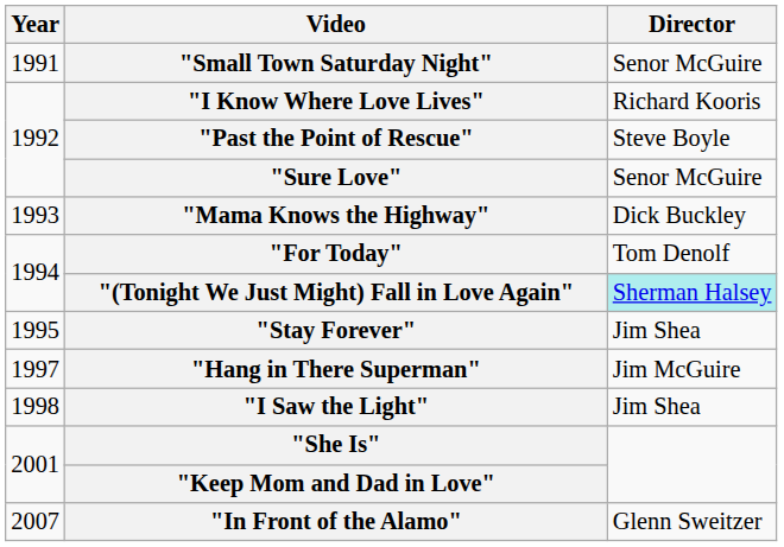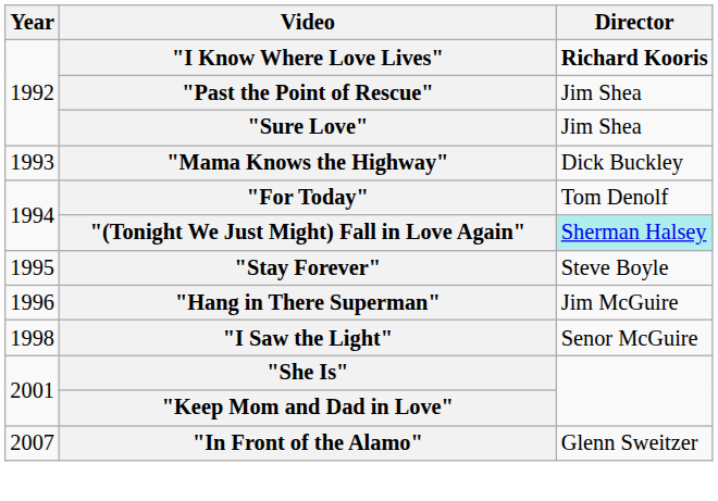 <table class="wikitable plainrowheaders">
 <tr>
 <th>Year</th>
 <th style="width:22em;">Video</th>
 <th>Director</th>
 </tr>
 <tr>
-<td>1991</td>
-<th scope="row">"Small Town Saturday Night"</th>
-<td>Senor McGuire</td>
-</tr>
-<tr>
 <td rowspan="3">1992</td>
 <th scope="row">"I Know Where Love Lives"</th>
-<td>Richard Kooris</td>
+<td><strong>Richard Kooris</strong></td>
 </tr>
 <tr>
 <th scope="row">"Past the Point of Rescue"</th>
-<td>Steve Boyle</td>
+<td>Jim Shea</td>
 </tr>
 <tr>
 <th scope="row">"Sure Love"</th>
-<td>Senor McGuire</td>
+<td>Jim Shea</td>
 </tr>
 <tr>
 <td>1993</td>
 <th scope="row">"Mama Knows the Highway"</th>
 <td>Dick Buckley</td>
 </tr>
 <tr>
 <td rowspan="2">1994</td>
 <th scope="row">"For Today"<br></th>
 <td>Tom Denolf</td>
 </tr>
 <tr>
 <th scope="row">"(Tonight We Just Might) Fall in Love Again"</th>
 <td style="background: paleturquoise;"><a href='#'>Sherman Halsey</a></td>
 </tr>
 <tr>
 <td>1995</td>
 <th scope="row">"Stay Forever"</th>
-<td>Jim Shea</td>
+<td>Steve Boyle</td>
 </tr>
 <tr>
-<td>1997</td>
+<td>1996</td>
 <th scope="row">"Hang in There Superman"</th>
 <td>Jim McGuire</td>
 </tr>
 <tr>
 <td>1998</td>
 <th scope="row">"I Saw the Light"</th>
-<td>Jim Shea</td>
+<td>Senor McGuire</td>
 </tr>
 <tr>
 <td rowspan="2">2001</td>
 <th scope="row">"She Is"</th>
 </tr>
 <tr>
 <th scope="row">"Keep Mom and Dad in Love"<br></th>
 </tr>
 <tr>
 <td>2007</td>
 <th scope="row">"In Front of the Alamo"</th>
 <td>Glenn Sweitzer</td>
 </tr>
 </table>
